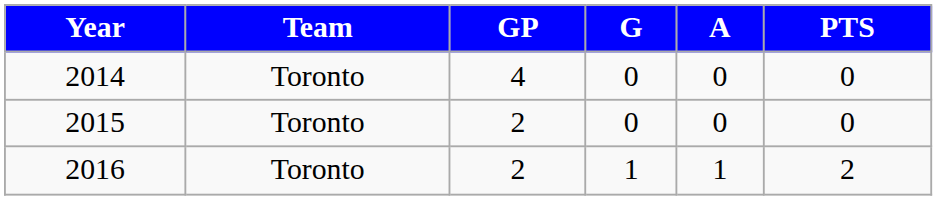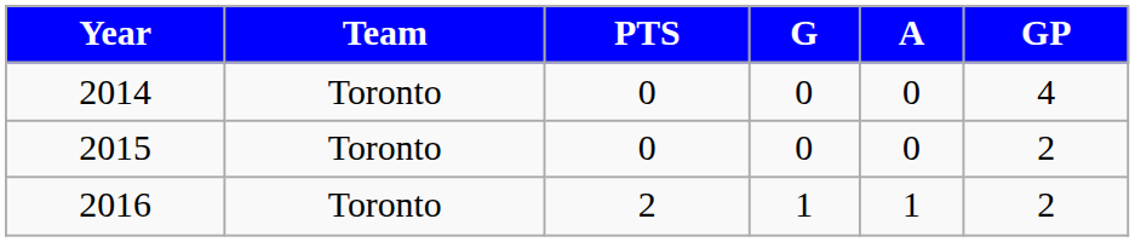 <table class="wikitable" width="80%">
 <tr align="center"  style=" background:blue;color:#FFFFFF;">
 <td><strong>Year</strong></td>
 <td><strong>Team</strong></td>
-<td><strong>GP</strong></td>
+<td><strong>PTS</strong></td>
 <td><strong>G</strong></td>
 <td><strong>A</strong></td>
-<td><strong>PTS</strong></td>
+<td><strong>GP</strong></td>
 </tr>
 <tr align="center" bgcolor="">
 <td>2014</td>
 <td>Toronto</td>
-<td>4</td>
 <td>0</td>
 <td>0</td>
 <td>0</td>
+<td>4</td>
 </tr>
 <tr align="center" bgcolor="">
 <td>2015</td>
 <td>Toronto</td>
-<td>2</td>
 <td>0</td>
 <td>0</td>
 <td>0</td>
+<td>2</td>
 </tr>
 <tr align="center" bgcolor="">
 <td>2016</td>
 <td>Toronto</td>
 <td>2</td>
 <td>1</td>
 <td>1</td>
 <td>2</td>
 </tr>
 </table>
